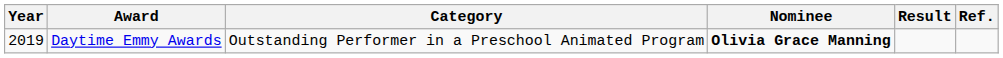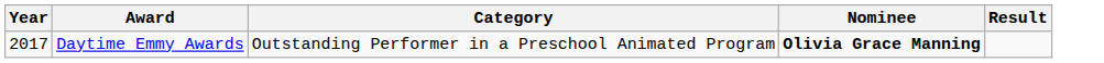 <table class="wikitable sortable">
 <tr>
 <th>Year</th>
 <th>Award</th>
 <th>Category</th>
 <th>Nominee</th>
 <th>Result</th>
-<th>Ref.</th>
 </tr>
 <tr>
-<td>2019</td>
+<td>2017</td>
 <td><a href='#'>Daytime Emmy Awards</a></td>
 <td>Outstanding Performer in a Preschool Animated Program</td>
 <td><strong>Olivia Grace Manning</strong></td>
 <td></td>
-<td></td>
 </tr>
 </table>
